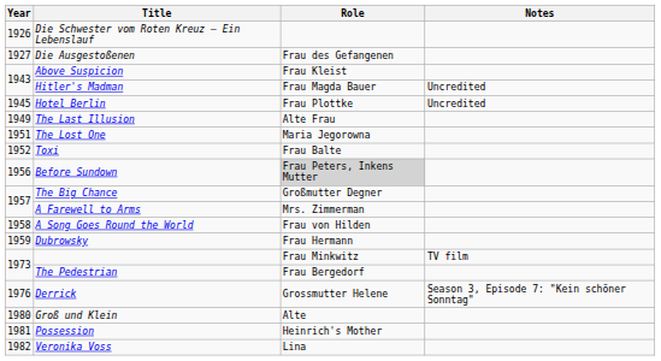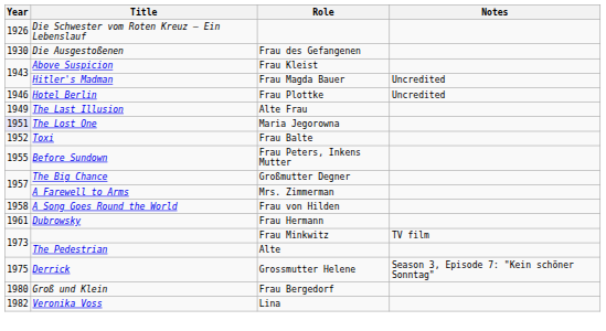 <table class="wikitable">
 <tr>
 <th>Year</th>
 <th>Title</th>
 <th>Role</th>
 <th>Notes</th>
 </tr>
 <tr>
 <td>1926</td>
 <td><em>Die Schwester vom Roten Kreuz – Ein Lebenslauf</em></td>
 <td></td>
 <td></td>
 </tr>
 <tr>
-<td>1927</td>
+<td>1930</td>
 <td><em>Die Ausgestoßenen</em></td>
 <td>Frau des Gefangenen</td>
 <td></td>
 </tr>
 <tr>
 <td rowspan=2>1943</td>
 <td><em><a href='#'>Above Suspicion</a></em></td>
 <td>Frau Kleist</td>
 <td></td>
 </tr>
 <tr>
 <td><em><a href='#'>Hitler's Madman</a></em></td>
 <td>Frau Magda Bauer</td>
 <td>Uncredited</td>
 </tr>
 <tr>
-<td>1945</td>
+<td>1946</td>
 <td><em><a href='#'>Hotel Berlin</a></em></td>
 <td>Frau Plottke</td>
 <td>Uncredited</td>
 </tr>
 <tr>
 <td>1949</td>
 <td><em><a href='#'>The Last Illusion</a></em></td>
 <td>Alte Frau</td>
 <td></td>
 </tr>
 <tr>
-<td>1951</td>
+<td style="background: lavender;">1951</td>
 <td><em><a href='#'>The Lost One</a></em></td>
 <td>Maria Jegorowna</td>
 <td></td>
 </tr>
 <tr>
 <td>1952</td>
 <td><em><a href='#'>Toxi</a></em></td>
 <td>Frau Balte</td>
 <td></td>
 </tr>
 <tr>
-<td>1956</td>
+<td>1955</td>
 <td><em><a href='#'>Before Sundown</a></em></td>
-<td style="background: lightgrey;">Frau Peters, Inkens Mutter</td>
+<td>Frau Peters, Inkens Mutter</td>
 <td></td>
 </tr>
 <tr>
 <td rowspan=2>1957</td>
 <td><em><a href='#'>The Big Chance</a></em></td>
 <td>Großmutter Degner</td>
 <td></td>
 </tr>
 <tr>
 <td><em><a href='#'>A Farewell to Arms</a></em></td>
 <td>Mrs. Zimmerman</td>
 <td></td>
 </tr>
 <tr>
 <td>1958</td>
 <td><em><a href='#'>A Song Goes Round the World</a></em></td>
 <td>Frau von Hilden</td>
 <td></td>
 </tr>
 <tr>
-<td>1959</td>
+<td>1961</td>
 <td><em><a href='#'>Dubrowsky</a></em></td>
 <td>Frau Hermann</td>
 <td></td>
 </tr>
 <tr>
 <td rowspan=2>1973</td>
 <td><em></em></td>
 <td>Frau Minkwitz</td>
 <td>TV film</td>
 </tr>
 <tr>
 <td><em><a href='#'>The Pedestrian</a></em></td>
-<td>Frau Bergedorf</td>
+<td>Alte</td>
 <td></td>
 </tr>
 <tr>
-<td>1976</td>
+<td>1975</td>
 <td><em><a href='#'>Derrick</a></em></td>
 <td>Grossmutter Helene</td>
 <td>Season 3, Episode 7: "Kein schöner Sonntag"</td>
 </tr>
 <tr>
 <td>1980</td>
 <td><em>Groß und Klein</em></td>
-<td>Alte</td>
-<td></td>
-</tr>
-<tr>
-<td>1981</td>
-<td><em><a href='#'>Possession</a></em></td>
-<td>Heinrich's Mother</td>
+<td>Frau Bergedorf</td>
 <td></td>
 </tr>
 <tr>
 <td>1982</td>
 <td><em><a href='#'>Veronika Voss</a></em></td>
 <td>Lina</td>
 <td></td>
 </tr>
 </table>
